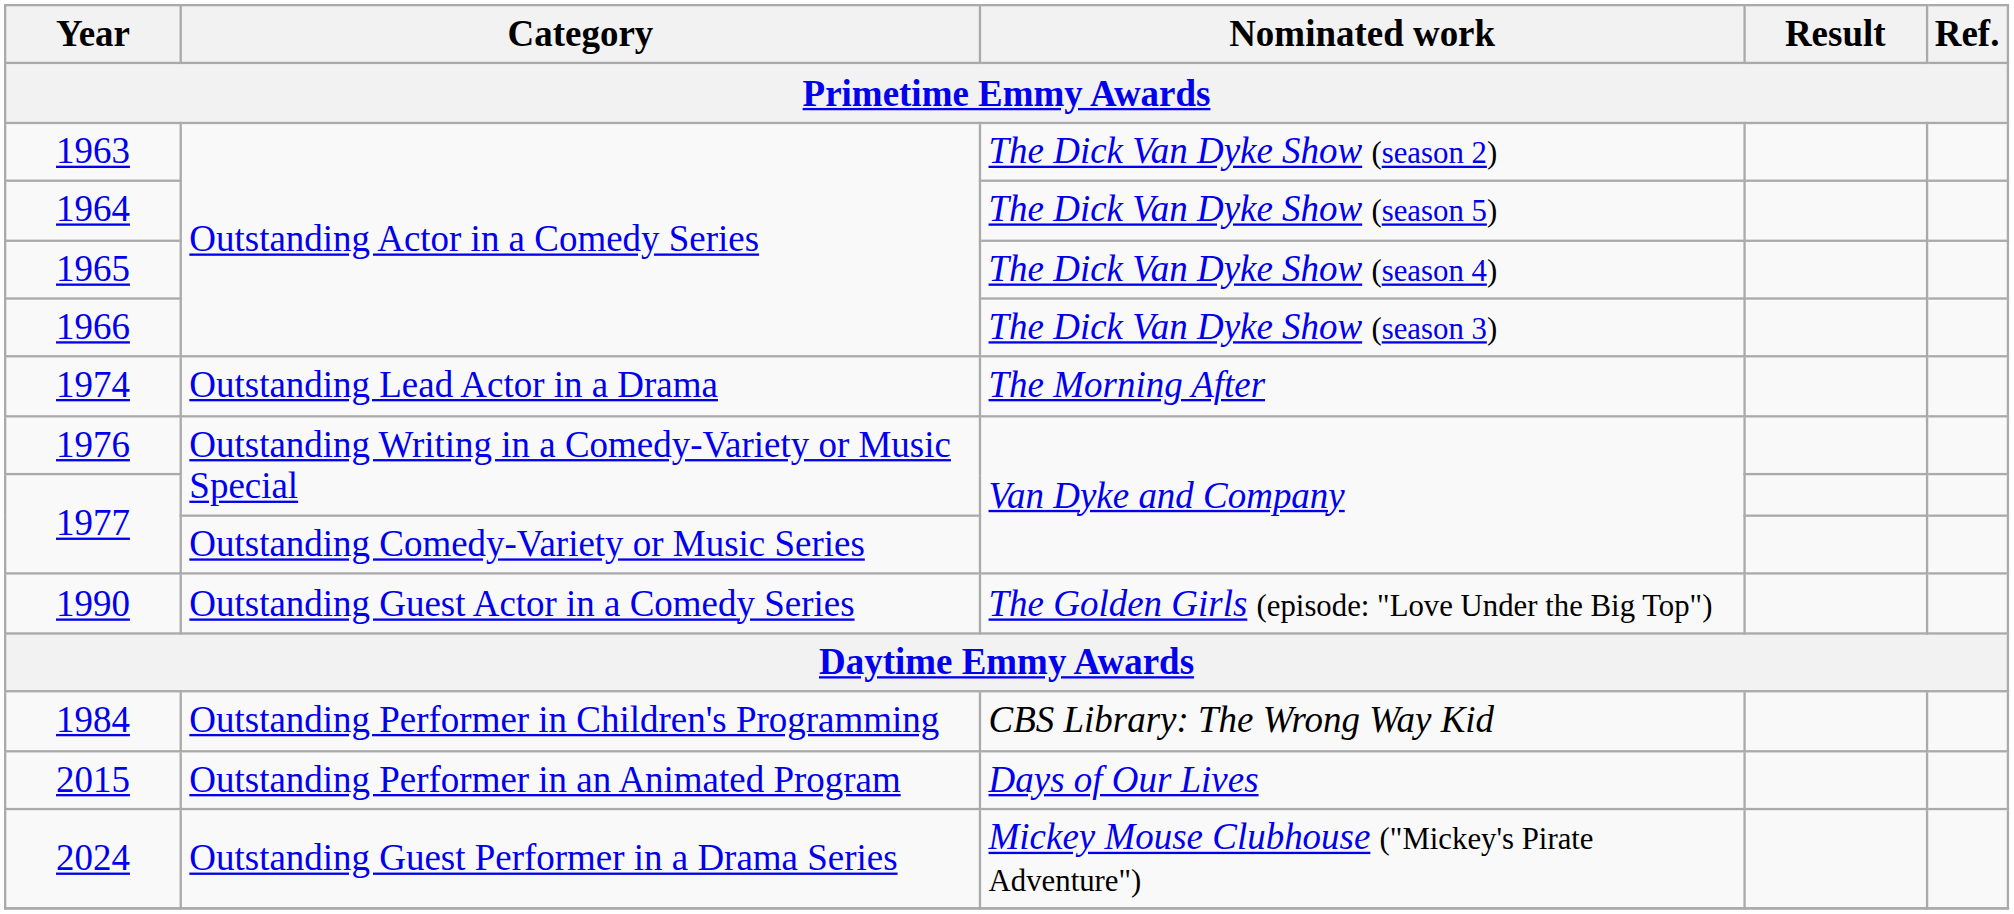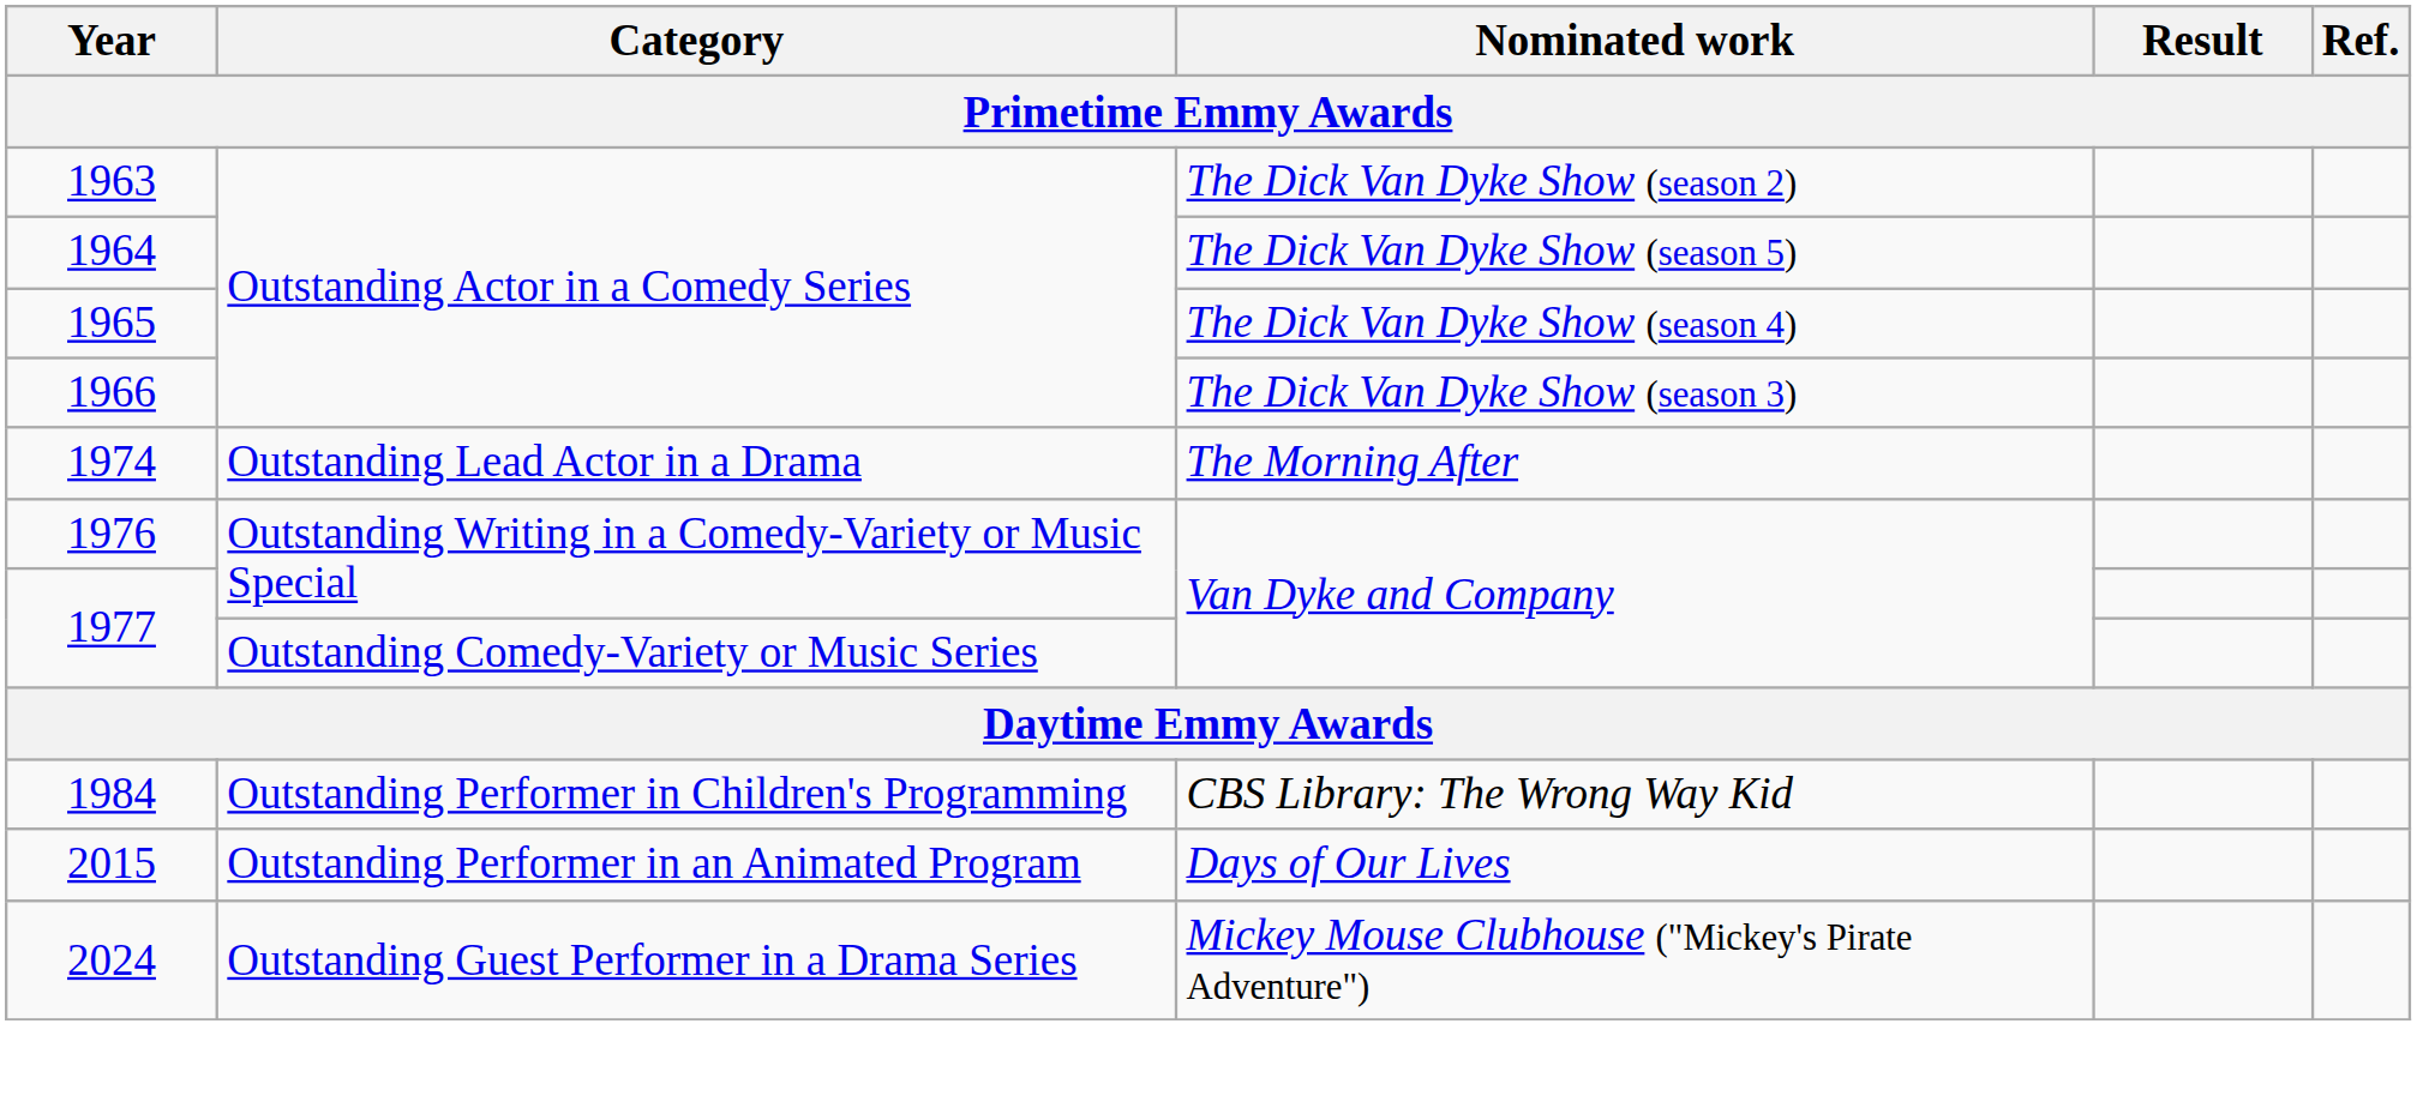 <table class=wikitable>
 <tr>
 <th scope="col" style="width:5em;">Year</th>
 <th scope="col" style="width:26em;">Category</th>
 <th scope="col" style="width:25em;">Nominated work</th>
 <th scope="col" style="width:5em;">Result</th>
 <th>Ref.</th>
 </tr>
 <tr>
 <th colspan=5><a href='#'>Primetime Emmy Awards</a></th>
 </tr>
 <tr>
 <td style="text-align:center;"><a href='#'>1963</a></td>
 <td rowspan=4><a href='#'>Outstanding Actor in a Comedy Series</a></td>
 <td><em><a href='#'>The Dick Van Dyke Show</a></em> <small> (<a href='#'>season 2</a>) </small></td>
 <td></td>
 <td></td>
 </tr>
 <tr>
 <td style="text-align:center;"><a href='#'>1964</a></td>
 <td><em><a href='#'>The Dick Van Dyke Show</a></em> <small> (<a href='#'>season 5</a>) </small></td>
 <td></td>
 <td></td>
 </tr>
 <tr>
 <td style="text-align:center;"><a href='#'>1965</a></td>
 <td><em><a href='#'>The Dick Van Dyke Show</a></em> <small> (<a href='#'>season 4</a>) </small></td>
 <td></td>
 <td></td>
 </tr>
 <tr>
 <td style="text-align:center;"><a href='#'>1966</a></td>
 <td><em><a href='#'>The Dick Van Dyke Show</a></em> <small> (<a href='#'>season 3</a>) </small></td>
 <td></td>
 <td></td>
 </tr>
 <tr>
 <td style="text-align:center;"><a href='#'>1974</a></td>
 <td><a href='#'>Outstanding Lead Actor in a Drama</a></td>
 <td><em><a href='#'>The Morning After</a></em></td>
 <td></td>
 <td></td>
 </tr>
 <tr>
 <td style="text-align:center;"><a href='#'>1976</a></td>
 <td rowspan=2><a href='#'>Outstanding Writing in a Comedy-Variety or Music Special</a></td>
 <td rowspan=3><em><a href='#'>Van Dyke and Company</a></em></td>
 <td></td>
 <td></td>
 </tr>
 <tr>
 <td rowspan=2, style="text-align:center;"><a href='#'>1977</a></td>
 <td></td>
 <td></td>
 </tr>
 <tr>
 <td><a href='#'>Outstanding Comedy-Variety or Music Series</a></td>
 <td></td>
 <td></td>
 </tr>
 <tr>
-<td style="text-align:center;"><a href='#'>1990</a></td>
-<td><a href='#'>Outstanding Guest Actor in a Comedy Series</a></td>
-<td><em><a href='#'>The Golden Girls</a></em> <small> (episode: "Love Under the Big Top") </small></td>
-<td></td>
-<td></td>
-</tr>
-<tr>
 <th colspan=5><a href='#'>Daytime Emmy Awards</a></th>
 </tr>
 <tr>
 <td style="text-align:center;"><a href='#'>1984</a></td>
 <td><a href='#'>Outstanding Performer in Children's Programming</a></td>
 <td><em>CBS Library: The Wrong Way Kid</em></td>
 <td></td>
 <td></td>
 </tr>
 <tr>
 <td style="text-align:center;"><a href='#'>2015</a></td>
 <td><a href='#'>Outstanding Performer in an Animated Program</a></td>
 <td><em><a href='#'>Days of Our Lives</a></em></td>
 <td></td>
 <td></td>
 </tr>
 <tr>
 <td style="text-align:center;"><a href='#'>2024</a></td>
 <td><a href='#'>Outstanding Guest Performer in a Drama Series</a></td>
 <td><em><a href='#'>Mickey Mouse Clubhouse</a></em> <small> ("Mickey's Pirate Adventure") </small></td>
 <td></td>
 <td></td>
 </tr>
 <tr>
 </tr>
 </table>
